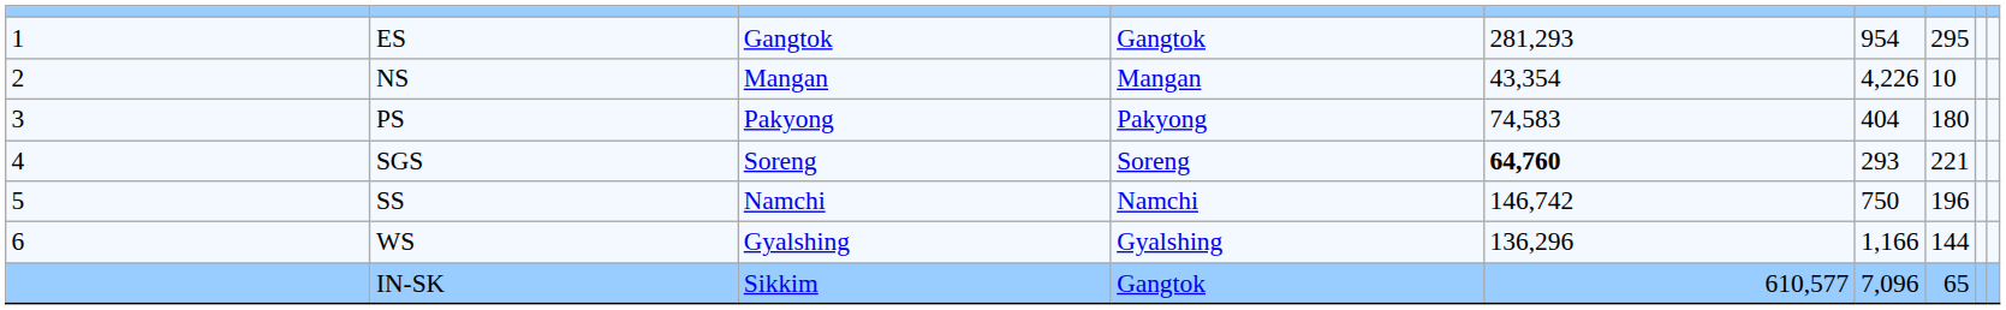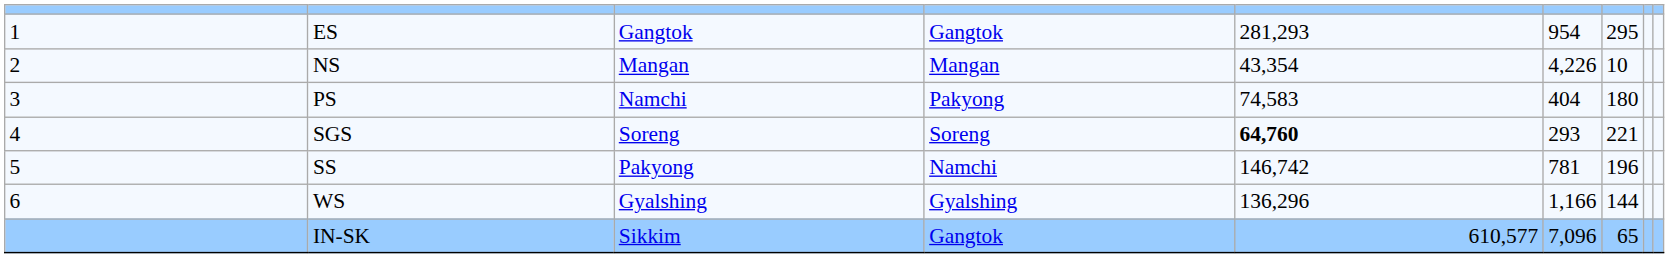 <table class="wikitable sortable" width=98% style="border:1px solid black">
 <tr bgcolor=#99ccff>
 <td width="10%"></td>
 <td width="10%"></td>
 <td width="20%"></td>
 <td width="20%"></td>
 <td width="10%"></td>
 <td width="10%"></td>
 <td width="10%"></td>
 <td width="30%"></td>
 <td width="30%"></td>
 </tr>
 <tr bgcolor=#F4F9FF>
 <td>1</td>
 <td>ES</td>
 <td><a href='#'>Gangtok</a></td>
 <td><a href='#'>Gangtok</a></td>
 <td> 281,293</td>
 <td> 954</td>
 <td> 295</td>
 <td></td>
 <td></td>
 </tr>
 <tr bgcolor=#F4F9FF>
 <td>2</td>
 <td>NS</td>
 <td><a href='#'>Mangan</a></td>
 <td><a href='#'>Mangan</a></td>
 <td> 43,354</td>
 <td> 4,226</td>
 <td> 10</td>
 <td></td>
 <td></td>
 </tr>
 <tr bgcolor=#F4F9FF>
 <td>3</td>
 <td>PS</td>
-<td><a href='#'>Pakyong</a></td>
+<td><a href='#'>Namchi</a></td>
 <td><a href='#'>Pakyong</a></td>
 <td> 74,583</td>
 <td> 404</td>
 <td> 180</td>
 <td></td>
 <td></td>
 </tr>
 <tr bgcolor=#F4F9FF>
 <td>4</td>
 <td>SGS</td>
 <td><a href='#'>Soreng</a></td>
 <td><a href='#'>Soreng</a></td>
 <td><strong> 64,760</strong></td>
 <td> 293</td>
 <td> 221</td>
 <td></td>
 <td></td>
 </tr>
 <tr bgcolor=#F4F9FF>
 <td>5</td>
 <td>SS</td>
-<td><a href='#'>Namchi</a></td>
+<td><a href='#'>Pakyong</a></td>
 <td><a href='#'>Namchi</a></td>
 <td> 146,742</td>
-<td> 750</td>
+<td> 781</td>
 <td> 196</td>
 <td></td>
 <td></td>
 </tr>
 <tr bgcolor=#F4F9FF>
 <td>6</td>
 <td>WS</td>
 <td><a href='#'>Gyalshing</a></td>
 <td><a href='#'>Gyalshing</a></td>
 <td> 136,296</td>
 <td> 1,166</td>
 <td> 144</td>
 <td></td>
 <td></td>
 </tr>
 <tr bgcolor=#99ccff>
 <td width="20%"></td>
 <td width="20%">IN-SK</td>
 <td width="20%"><a href='#'>Sikkim</a></td>
 <td width="20%"><a href='#'>Gangtok</a></td>
 <td width="20%" style="text-align:right">610,577</td>
 <td width="20%" style="text-align:right">7,096</td>
 <td width="20%" style="text-align:right">65</td>
 <td width="20%"></td>
 <td width="20%"></td>
 </tr>
 <tr>
 </tr>
 </table>
